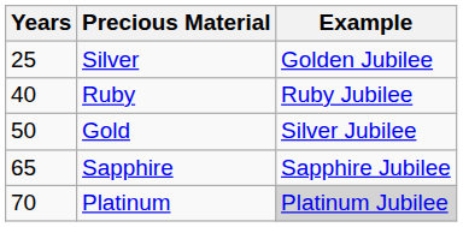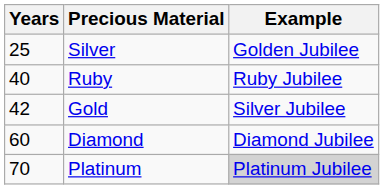 <table class="wikitable">
 <tr>
 <th>Years</th>
 <th>Precious Material</th>
 <th>Example</th>
 </tr>
 <tr>
 <td>25</td>
 <td><a href='#'>Silver</a></td>
 <td><a href='#'>Golden Jubilee</a></td>
 </tr>
 <tr>
 <td>40</td>
 <td><a href='#'>Ruby</a></td>
 <td><a href='#'>Ruby Jubilee</a></td>
 </tr>
 <tr>
-<td>50</td>
+<td>42</td>
 <td><a href='#'>Gold</a></td>
 <td><a href='#'>Silver Jubilee</a></td>
 </tr>
 <tr>
-<td>65</td>
-<td><a href='#'>Sapphire</a></td>
-<td><a href='#'>Sapphire Jubilee</a></td>
+<td>60</td>
+<td><a href='#'>Diamond</a></td>
+<td><a href='#'>Diamond Jubilee</a></td>
 </tr>
 <tr>
 <td>70</td>
 <td><a href='#'>Platinum</a></td>
 <td style="background: lightgrey;"><a href='#'>Platinum Jubilee</a></td>
 </tr>
 </table>
